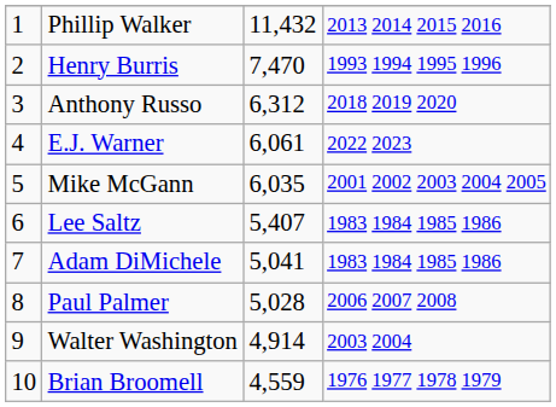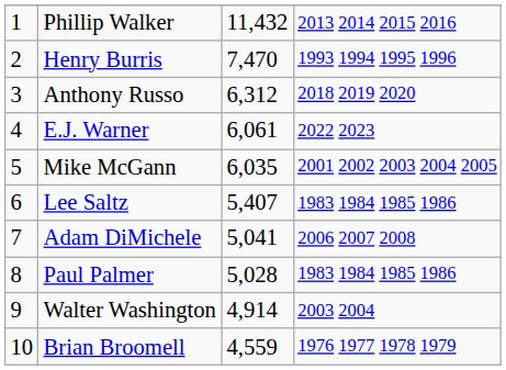 <table class="wikitable">
 <tr>
 </tr>
 <tr>
 <td>1</td>
 <td>Phillip Walker</td>
 <td><abbr>11,432</abbr></td>
 <td style="font-size:80%;"><a href='#'>2013</a> <a href='#'>2014</a> <a href='#'>2015</a> <a href='#'>2016</a></td>
 </tr>
 <tr>
 <td>2</td>
 <td><a href='#'>Henry Burris</a></td>
 <td><abbr>7,470</abbr></td>
 <td style="font-size:80%;"><a href='#'>1993</a> <a href='#'>1994</a> <a href='#'>1995</a> <a href='#'>1996</a></td>
 </tr>
 <tr>
 <td>3</td>
 <td>Anthony Russo</td>
 <td><abbr>6,312</abbr></td>
 <td style="font-size:80%;"><a href='#'>2018</a> <a href='#'>2019</a> <a href='#'>2020</a></td>
 </tr>
 <tr>
 <td>4</td>
 <td><a href='#'>E.J. Warner</a></td>
 <td><abbr>6,061</abbr></td>
 <td style="font-size:80%;"><a href='#'>2022</a> <a href='#'>2023</a></td>
 </tr>
 <tr>
 <td>5</td>
 <td>Mike McGann</td>
 <td><abbr>6,035</abbr></td>
 <td style="font-size:80%;"><a href='#'>2001</a> <a href='#'>2002</a> <a href='#'>2003</a> <a href='#'>2004</a> <a href='#'>2005</a></td>
 </tr>
 <tr>
 <td>6</td>
 <td><a href='#'>Lee Saltz</a></td>
 <td><abbr>5,407</abbr></td>
 <td style="font-size:80%;"><a href='#'>1983</a> <a href='#'>1984</a> <a href='#'>1985</a> <a href='#'>1986</a></td>
 </tr>
 <tr>
 <td>7</td>
 <td><a href='#'>Adam DiMichele</a></td>
 <td><abbr>5,041</abbr></td>
-<td style="font-size:80%;"><a href='#'>1983</a> <a href='#'>1984</a> <a href='#'>1985</a> <a href='#'>1986</a></td>
+<td style="font-size:80%;"><a href='#'>2006</a> <a href='#'>2007</a> <a href='#'>2008</a></td>
 </tr>
 <tr>
 <td>8</td>
 <td><a href='#'>Paul Palmer</a></td>
 <td><abbr>5,028</abbr></td>
-<td style="font-size:80%;"><a href='#'>2006</a> <a href='#'>2007</a> <a href='#'>2008</a></td>
+<td style="font-size:80%;"><a href='#'>1983</a> <a href='#'>1984</a> <a href='#'>1985</a> <a href='#'>1986</a></td>
 </tr>
 <tr>
 <td>9</td>
 <td>Walter Washington</td>
 <td><abbr>4,914</abbr></td>
 <td style="font-size:80%;"><a href='#'>2003</a> <a href='#'>2004</a></td>
 </tr>
 <tr>
 <td>10</td>
 <td><a href='#'>Brian Broomell</a></td>
 <td><abbr>4,559</abbr></td>
 <td style="font-size:80%;"><a href='#'>1976</a> <a href='#'>1977</a> <a href='#'>1978</a> <a href='#'>1979</a></td>
 </tr>
 </table>
